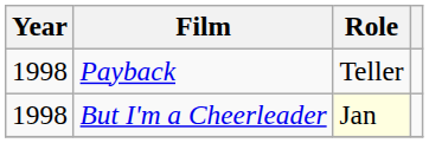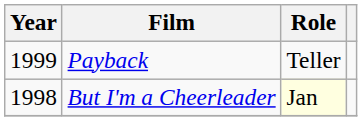 <table class="wikitable sortable">
 <tr>
 <th>Year</th>
 <th>Film</th>
 <th>Role</th>
 <th class=unsortable></th>
 </tr>
 <tr>
-<td>1998</td>
+<td>1999</td>
 <td><em><a href='#'>Payback</a></em></td>
 <td>Teller</td>
 <td></td>
 </tr>
 <tr>
 <td>1998</td>
 <td><em><a href='#'>But I'm a Cheerleader</a></em></td>
 <td style="background: lightyellow;">Jan</td>
 <td></td>
 </tr>
 <tr>
 </tr>
 </table>
